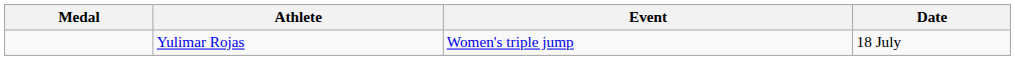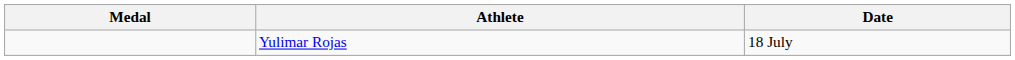 <table class=wikitable style=font-size:90% width=60%>
 <tr>
 <th>Medal</th>
 <th>Athlete</th>
-<th>Event</th>
 <th>Date</th>
 </tr>
 <tr>
 <td></td>
 <td><a href='#'>Yulimar Rojas</a></td>
-<td><a href='#'>Women's triple jump</a></td>
 <td>18 July</td>
 </tr>
 </table>
